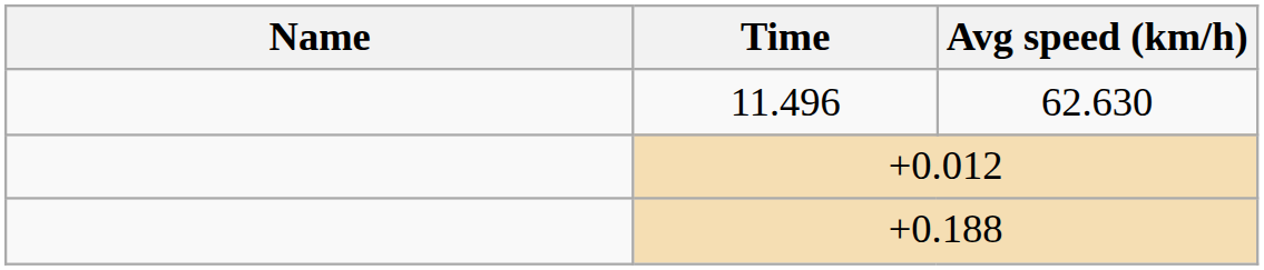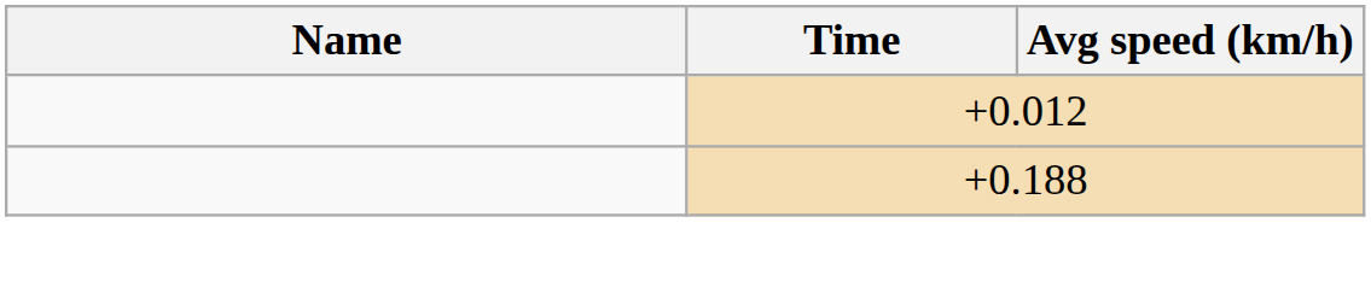 <table class="wikitable" style="text-align:center;">
 <tr>
 <th style="width:15em">Name</th>
 <th style="width:7em">Time</th>
 <th>Avg speed (km/h)</th>
-</tr>
-<tr>
-<td align=left></td>
-<td>11.496</td>
-<td>62.630</td>
 </tr>
 <tr>
 <td align=left></td>
 <td bgcolor=wheat colspan=2>+0.012</td>
 </tr>
 <tr>
 <td align=left></td>
 <td bgcolor=wheat colspan=2>+0.188</td>
 </tr>
 </table>
